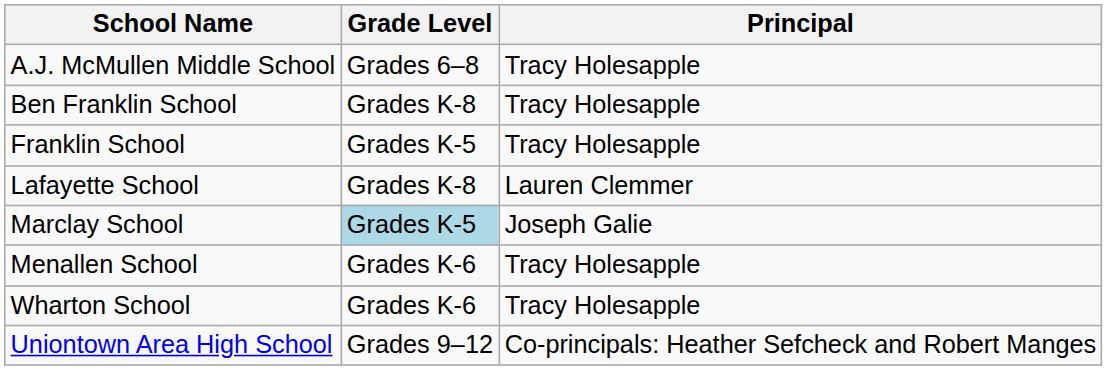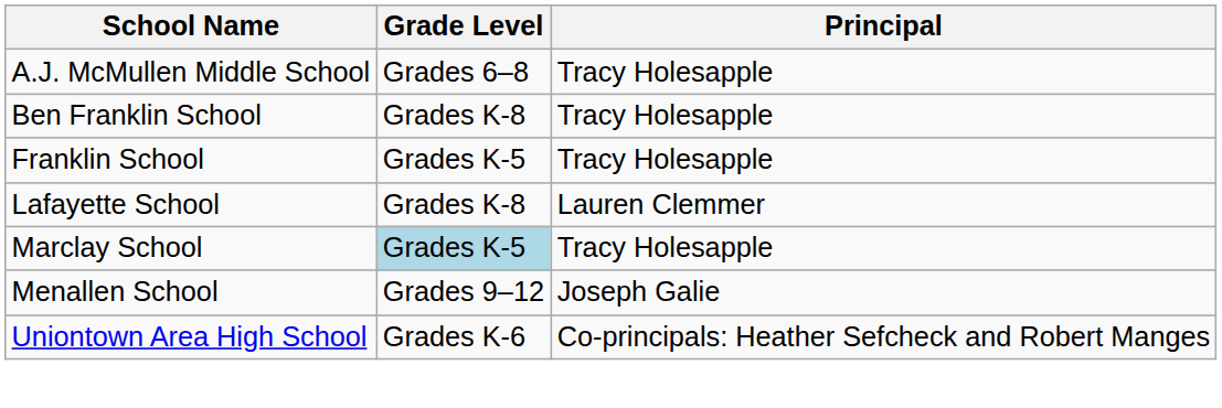 <table class="wikitable">
 <tr>
 <th>School Name</th>
 <th>Grade Level</th>
 <th>Principal</th>
 </tr>
 <tr>
 <td>A.J. McMullen Middle School</td>
 <td>Grades 6–8</td>
 <td>Tracy Holesapple</td>
 </tr>
 <tr>
 <td>Ben Franklin School</td>
 <td>Grades K-8</td>
 <td>Tracy Holesapple</td>
 </tr>
 <tr>
 <td>Franklin School</td>
 <td>Grades K-5</td>
 <td>Tracy Holesapple</td>
 </tr>
 <tr>
 <td>Lafayette School</td>
 <td>Grades K-8</td>
 <td>Lauren Clemmer</td>
 </tr>
 <tr>
 <td>Marclay School</td>
 <td style="background: lightblue;">Grades K-5</td>
+<td>Tracy Holesapple</td>
+</tr>
+<tr>
+<td>Menallen School</td>
+<td>Grades 9–12</td>
 <td>Joseph Galie</td>
 </tr>
 <tr>
-<td>Menallen School</td>
+<td><a href='#'>Uniontown Area High School</a></td>
 <td>Grades K-6</td>
-<td>Tracy Holesapple</td>
-</tr>
-<tr>
-<td>Wharton School</td>
-<td>Grades K-6</td>
-<td>Tracy Holesapple</td>
-</tr>
-<tr>
-<td><a href='#'>Uniontown Area High School</a></td>
-<td>Grades 9–12</td>
 <td>Co-principals: Heather Sefcheck and Robert Manges</td>
 </tr>
 </table>
